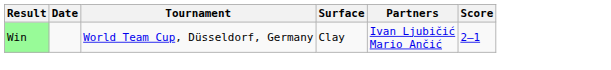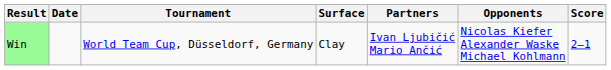 <table class="sortable wikitable">
 <tr>
 <th>Result</th>
 <th>Date</th>
 <th>Tournament</th>
 <th>Surface</th>
 <th>Partners</th>
+<th>Opponents</th>
 <th class=unsortable>Score</th>
 </tr>
 <tr>
 <td bgcolor=98FB98>Win</td>
 <td><a href='#'></a></td>
 <td><a href='#'>World Team Cup</a>, Düsseldorf, Germany</td>
 <td>Clay</td>
 <td> <a href='#'>Ivan Ljubičić</a><br> <a href='#'>Mario Ančić</a></td>
+<td> <a href='#'>Nicolas Kiefer</a><br> <a href='#'>Alexander Waske</a><br> <a href='#'>Michael Kohlmann</a></td>
 <td><a href='#'>2–1</a></td>
 </tr>
 </table>
